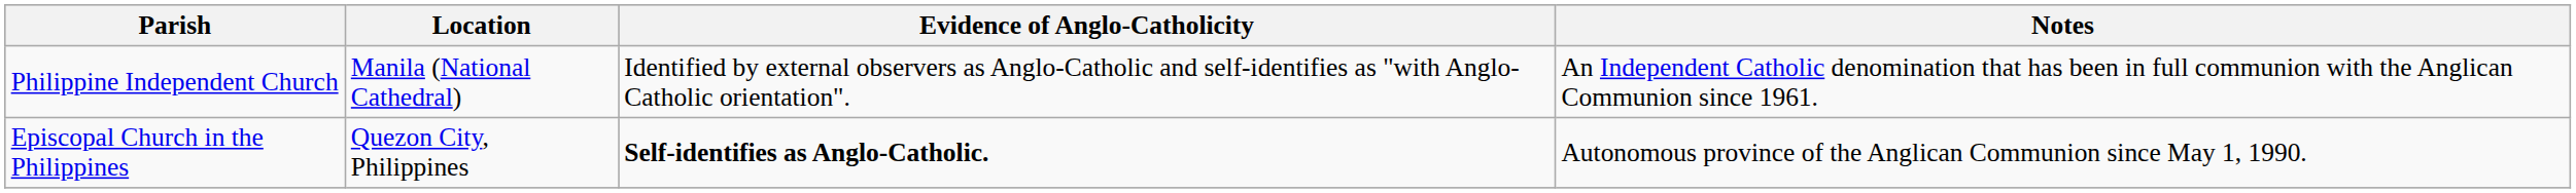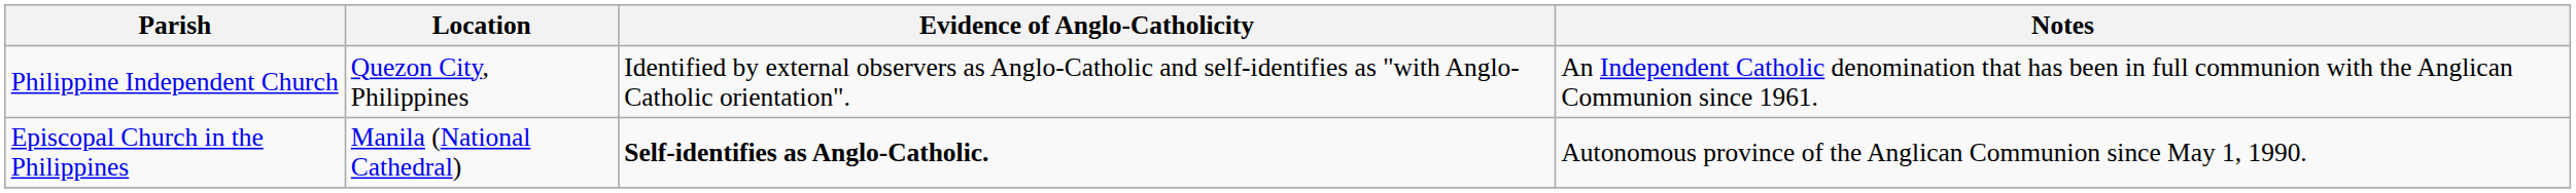 <table class="wikitable sortable">
 <tr>
 <th>Parish</th>
 <th>Location</th>
 <th>Evidence of Anglo-Catholicity</th>
 <th>Notes</th>
 </tr>
 <tr>
 <td><a href='#'>Philippine Independent Church</a> <br> </td>
-<td><a href='#'>Manila</a> (<a href='#'>National Cathedral</a>)</td>
+<td><a href='#'>Quezon City</a>, Philippines</td>
 <td>Identified by external observers as Anglo-Catholic and self-identifies as "with Anglo-Catholic orientation".</td>
 <td>An <a href='#'>Independent Catholic</a> denomination that has been in full communion with the Anglican Communion since 1961.</td>
 </tr>
 <tr>
 <td><a href='#'>Episcopal Church in the Philippines</a></td>
-<td><a href='#'>Quezon City</a>, Philippines</td>
+<td><a href='#'>Manila</a> (<a href='#'>National Cathedral</a>)</td>
 <td><strong>Self-identifies as Anglo-Catholic.</strong></td>
 <td>Autonomous province of the Anglican Communion since May 1, 1990.</td>
 </tr>
 </table>
